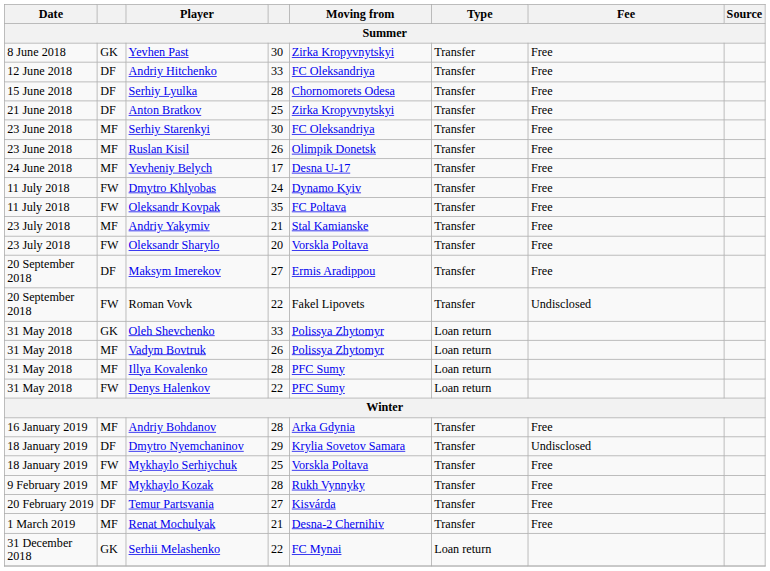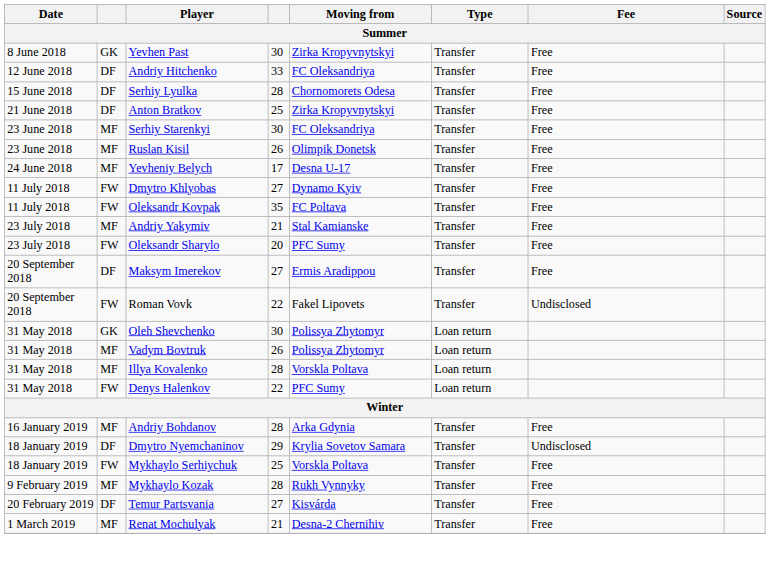 <table class="wikitable sortable">
 <tr>
 <th style="width:115px;">Date</th>
 <th style="width:30px;"></th>
 <th style="width:180px;">Player</th>
 <th style="width:20px;"></th>
 <th style="width:180px;">Moving from</th>
 <th style="width:120px;" class="unsortable">Type</th>
 <th style="width:250px;" class="unsortable">Fee</th>
 <th style="width:20px;">Source</th>
 </tr>
 <tr>
 <th colspan=8>Summer</th>
 </tr>
 <tr>
 <td>8 June 2018</td>
 <td>GK</td>
 <td> <a href='#'>Yevhen Past</a></td>
 <td>30</td>
 <td> <a href='#'>Zirka Kropyvnytskyi</a></td>
 <td>Transfer</td>
 <td>Free</td>
 <td></td>
 </tr>
 <tr>
 <td>12 June 2018</td>
 <td>DF</td>
 <td> <a href='#'>Andriy Hitchenko</a></td>
 <td>33</td>
 <td> <a href='#'>FC Oleksandriya</a></td>
 <td>Transfer</td>
 <td>Free</td>
 <td></td>
 </tr>
 <tr>
 <td>15 June 2018</td>
 <td>DF</td>
 <td> <a href='#'>Serhiy Lyulka</a></td>
 <td>28</td>
 <td> <a href='#'>Chornomorets Odesa</a></td>
 <td>Transfer</td>
 <td>Free</td>
 <td></td>
 </tr>
 <tr>
 <td>21 June 2018</td>
 <td>DF</td>
 <td> <a href='#'>Anton Bratkov</a></td>
 <td>25</td>
 <td> <a href='#'>Zirka Kropyvnytskyi</a></td>
 <td>Transfer</td>
 <td>Free</td>
 <td></td>
 </tr>
 <tr>
 <td>23 June 2018</td>
 <td>MF</td>
 <td> <a href='#'>Serhiy Starenkyi</a></td>
 <td>30</td>
 <td> <a href='#'>FC Oleksandriya</a></td>
 <td>Transfer</td>
 <td>Free</td>
 <td></td>
 </tr>
 <tr>
 <td>23 June 2018</td>
 <td>MF</td>
 <td> <a href='#'>Ruslan Kisil</a></td>
 <td>26</td>
 <td> <a href='#'>Olimpik Donetsk</a></td>
 <td>Transfer</td>
 <td>Free</td>
 <td></td>
 </tr>
 <tr>
 <td>24 June 2018</td>
 <td>MF</td>
 <td> <a href='#'>Yevheniy Belych</a></td>
 <td>17</td>
 <td> <a href='#'>Desna U-17</a></td>
 <td>Transfer</td>
 <td>Free</td>
 <td></td>
 </tr>
 <tr>
 <td>11 July 2018</td>
 <td>FW</td>
 <td> <a href='#'>Dmytro Khlyobas</a></td>
-<td>24</td>
+<td>27</td>
 <td> <a href='#'>Dynamo Kyiv</a></td>
 <td>Transfer</td>
 <td>Free</td>
 <td></td>
 </tr>
 <tr>
 <td>11 July 2018</td>
 <td>FW</td>
 <td> <a href='#'>Oleksandr Kovpak</a></td>
 <td>35</td>
 <td> <a href='#'>FC Poltava</a></td>
 <td>Transfer</td>
 <td>Free</td>
 <td></td>
 </tr>
 <tr>
 <td>23 July 2018</td>
 <td>MF</td>
 <td> <a href='#'>Andriy Yakymiv</a></td>
 <td>21</td>
 <td> <a href='#'>Stal Kamianske</a></td>
 <td>Transfer</td>
 <td>Free</td>
 <td></td>
 </tr>
 <tr>
 <td>23 July 2018</td>
 <td>FW</td>
 <td> <a href='#'>Oleksandr Sharylo</a></td>
 <td>20</td>
-<td> <a href='#'>Vorskla Poltava</a></td>
+<td> <a href='#'>PFC Sumy</a></td>
 <td>Transfer</td>
 <td>Free</td>
 <td></td>
 </tr>
 <tr>
 <td>20 September 2018</td>
 <td>DF</td>
 <td> <a href='#'>Maksym Imerekov</a></td>
 <td>27</td>
 <td> <a href='#'>Ermis Aradippou</a></td>
 <td>Transfer</td>
 <td>Free</td>
 <td></td>
 </tr>
 <tr>
 <td>20 September 2018</td>
 <td>FW</td>
 <td> Roman Vovk</td>
 <td>22</td>
 <td> Fakel Lipovets</td>
 <td>Transfer</td>
 <td>Undisclosed</td>
 <td></td>
 </tr>
 <tr>
 <td>31 May 2018</td>
 <td>GK</td>
 <td> <a href='#'>Oleh Shevchenko</a></td>
-<td>33</td>
+<td>30</td>
 <td> <a href='#'>Polissya Zhytomyr</a></td>
 <td>Loan return</td>
 <td></td>
 <td></td>
 </tr>
 <tr>
 <td>31 May 2018</td>
 <td>MF</td>
 <td> <a href='#'>Vadym Bovtruk</a></td>
 <td>26</td>
 <td> <a href='#'>Polissya Zhytomyr</a></td>
 <td>Loan return</td>
 <td></td>
 <td></td>
 </tr>
 <tr>
 <td>31 May 2018</td>
 <td>MF</td>
 <td> <a href='#'>Illya Kovalenko</a></td>
 <td>28</td>
-<td> <a href='#'>PFC Sumy</a></td>
+<td> <a href='#'>Vorskla Poltava</a></td>
 <td>Loan return</td>
 <td></td>
 <td></td>
 </tr>
 <tr>
 <td>31 May 2018</td>
 <td>FW</td>
 <td> <a href='#'>Denys Halenkov</a></td>
 <td>22</td>
 <td> <a href='#'>PFC Sumy</a></td>
 <td>Loan return</td>
 <td></td>
 <td></td>
 </tr>
 <tr>
 <th colspan=8>Winter</th>
 </tr>
 <tr>
 <td>16 January 2019</td>
 <td>MF</td>
 <td> <a href='#'>Andriy Bohdanov</a></td>
 <td>28</td>
 <td> <a href='#'>Arka Gdynia</a></td>
 <td>Transfer</td>
 <td>Free</td>
 <td></td>
 </tr>
 <tr>
 <td>18 January 2019</td>
 <td>DF</td>
 <td> <a href='#'>Dmytro Nyemchaninov</a></td>
 <td>29</td>
 <td> <a href='#'>Krylia Sovetov Samara</a></td>
 <td>Transfer</td>
 <td>Undisclosed</td>
 <td></td>
 </tr>
 <tr>
 <td>18 January 2019</td>
 <td>FW</td>
 <td> <a href='#'>Mykhaylo Serhiychuk</a></td>
 <td>25</td>
 <td> <a href='#'>Vorskla Poltava</a></td>
 <td>Transfer</td>
 <td>Free</td>
 <td></td>
 </tr>
 <tr>
 <td>9 February 2019</td>
 <td>MF</td>
 <td> <a href='#'>Mykhaylo Kozak</a></td>
 <td>28</td>
 <td> <a href='#'>Rukh Vynnyky</a></td>
 <td>Transfer</td>
 <td>Free</td>
 <td></td>
 </tr>
 <tr>
 <td>20 February 2019</td>
 <td>DF</td>
 <td> <a href='#'>Temur Partsvania</a></td>
 <td>27</td>
 <td> <a href='#'>Kisvárda</a></td>
 <td>Transfer</td>
 <td>Free</td>
 <td></td>
 </tr>
 <tr>
 <td>1 March 2019</td>
 <td>MF</td>
 <td> <a href='#'>Renat Mochulyak</a></td>
 <td>21</td>
 <td>  <a href='#'>Desna-2 Chernihiv</a></td>
 <td>Transfer</td>
 <td>Free</td>
 <td></td>
 </tr>
 <tr>
-<td>31 December 2018</td>
-<td>GK</td>
-<td> <a href='#'>Serhii Melashenko</a></td>
-<td>22</td>
-<td> <a href='#'>FC Mynai</a></td>
-<td>Loan return</td>
-<td></td>
-<td></td>
-</tr>
-<tr>
 </tr>
 </table>
